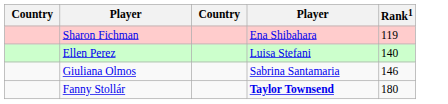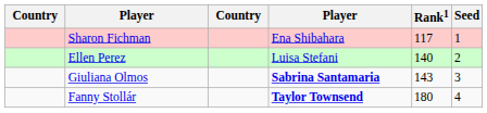 <table class="sortable wikitable">
 <tr>
 <th width="70">Country</th>
 <th width="175">Player</th>
 <th width="70">Country</th>
 <th width="175">Player</th>
 <th>Rank<sup>1</sup></th>
+<th>Seed</th>
 </tr>
 <tr style="background:#fcc;">
 <td></td>
 <td><a href='#'>Sharon Fichman</a></td>
 <td></td>
 <td><a href='#'>Ena Shibahara</a></td>
-<td>119</td>
+<td>117</td>
+<td>1</td>
 </tr>
 <tr style="background:#cfc;">
 <td></td>
 <td><a href='#'>Ellen Perez</a></td>
 <td></td>
 <td><a href='#'>Luisa Stefani</a></td>
 <td>140</td>
+<td>2</td>
 </tr>
 <tr>
 <td></td>
 <td><a href='#'>Giuliana Olmos</a></td>
 <td></td>
-<td><a href='#'>Sabrina Santamaria</a></td>
-<td>146</td>
+<td><strong><a href='#'>Sabrina Santamaria</a></strong></td>
+<td>143</td>
+<td>3</td>
 </tr>
 <tr>
 <td></td>
 <td><a href='#'>Fanny Stollár</a></td>
 <td></td>
 <td><strong><a href='#'>Taylor Townsend</a></strong></td>
 <td>180</td>
+<td>4</td>
 </tr>
 </table>
